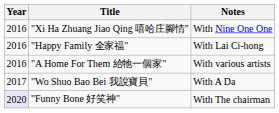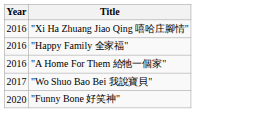 <table class="wikitable sortable">
 <tr>
 <th>Year</th>
 <th>Title</th>
-<th class="unsortable">Notes</th>
 </tr>
 <tr>
 <td>2016</td>
 <td>"Xi Ha Zhuang Jiao Qing 嘻哈庄腳情"</td>
-<td>With <a href='#'>Nine One One</a></td>
 </tr>
 <tr>
 <td>2016</td>
 <td>"Happy Family 全家福"</td>
-<td>With Lai Ci-hong</td>
 </tr>
 <tr>
 <td>2016</td>
 <td>"A Home For Them 給牠一個家"</td>
-<td>With various artists</td>
 </tr>
 <tr>
 <td>2017</td>
 <td>"Wo Shuo Bao Bei 我說寶貝"</td>
-<td>With A Da</td>
 </tr>
 <tr>
-<td style="background: lavender;">2020</td>
+<td>2020</td>
 <td>"Funny Bone 好笑神"</td>
-<td>With The chairman</td>
 </tr>
 </table>
